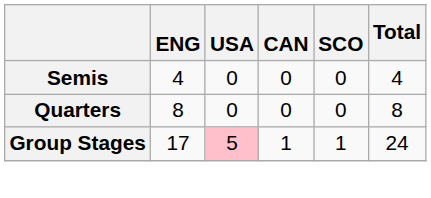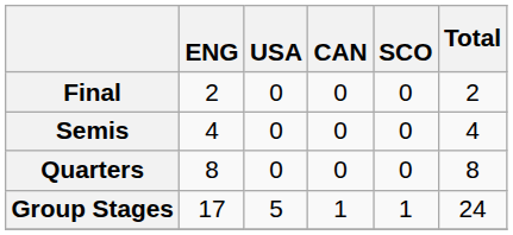 <table class="wikitable">
 <tr>
 <th></th>
 <th> <br>ENG</th>
 <th> <br>USA</th>
 <th> <br>CAN</th>
 <th> <br>SCO</th>
 <th>Total</th>
+</tr>
+<tr align="center">
+<th>Final</th>
+<td>2</td>
+<td>0</td>
+<td>0</td>
+<td>0</td>
+<td>2</td>
 </tr>
 <tr align="center">
 <th>Semis</th>
 <td>4</td>
 <td>0</td>
 <td>0</td>
 <td>0</td>
 <td>4</td>
 </tr>
 <tr align="center">
 <th>Quarters</th>
 <td>8</td>
 <td>0</td>
 <td>0</td>
 <td>0</td>
 <td>8</td>
 </tr>
 <tr align="center">
 <th>Group Stages</th>
 <td>17</td>
-<td style="background: pink;">5</td>
+<td>5</td>
 <td>1</td>
 <td>1</td>
 <td>24</td>
 </tr>
 <tr align="center">
 </tr>
 </table>
